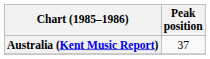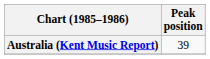 <table class="wikitable sortable plainrowheaders" style="text-align:center;">
 <tr>
 <th>Chart (1985–1986)</th>
 <th>Peak<br>position</th>
 </tr>
 <tr>
 <th scope="row">Australia (<a href='#'>Kent Music Report</a>)</th>
-<td>37</td>
+<td>39</td>
 </tr>
 <tr>
 </tr>
 <tr>
 </tr>
 <tr>
 </tr>
 <tr>
 </tr>
 </table>
